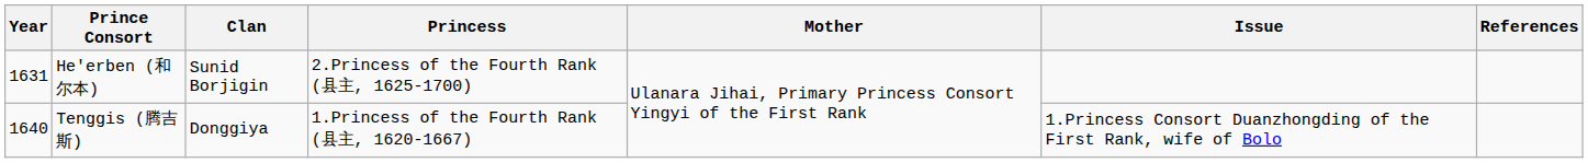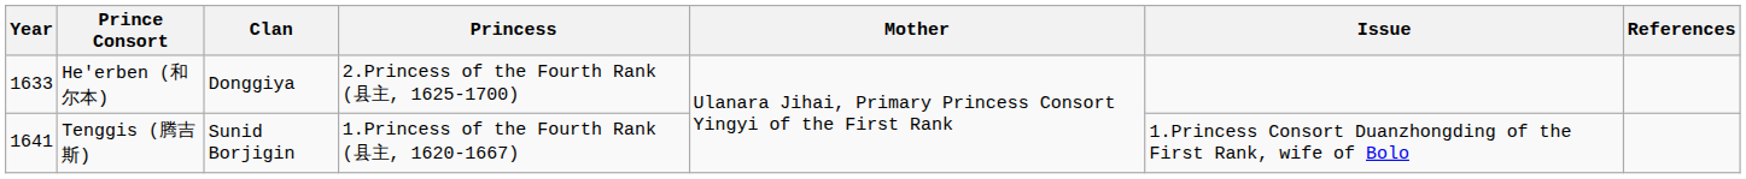 <table class="wikitable">
 <tr>
 <th>Year</th>
 <th>Prince Consort</th>
 <th>Clan</th>
 <th>Princess</th>
 <th>Mother</th>
 <th>Issue</th>
 <th>References</th>
 </tr>
 <tr>
-<td>1631</td>
+<td>1633</td>
 <td>He'erben (和尔本)</td>
-<td>Sunid Borjigin</td>
+<td>Donggiya</td>
 <td>2.Princess of the Fourth Rank (县主, 1625-1700)</td>
 <td rowspan="2">Ulanara Jihai, Primary Princess Consort Yingyi of the First Rank</td>
 <td></td>
 <td></td>
 </tr>
 <tr>
-<td>1640</td>
+<td>1641</td>
 <td>Tenggis (腾吉斯)</td>
-<td>Donggiya</td>
+<td>Sunid Borjigin</td>
 <td>1.Princess of the Fourth Rank (县主, 1620-1667)</td>
 <td>1.Princess Consort Duanzhongding of the First Rank, wife of <a href='#'>Bolo</a></td>
 <td></td>
 </tr>
 </table>
